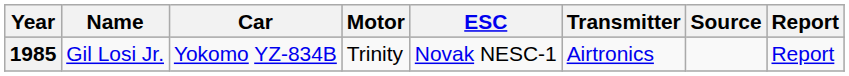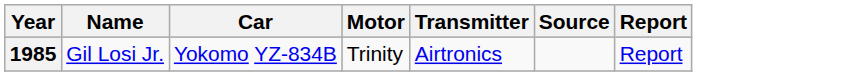 <table class="wikitable" style="font-size: 85%;">
 <tr>
 <th>Year</th>
 <th>Name</th>
 <th>Car</th>
 <th>Motor</th>
-<th><a href='#'>ESC</a></th>
 <th>Transmitter</th>
 <th>Source</th>
 <th>Report</th>
 </tr>
 <tr>
 <th>1985</th>
 <td> <a href='#'>Gil Losi Jr.</a></td>
 <td><a href='#'>Yokomo</a> <a href='#'>YZ-834B</a></td>
 <td>Trinity</td>
-<td><a href='#'>Novak</a> NESC-1</td>
 <td><a href='#'>Airtronics</a></td>
 <td></td>
 <td><a href='#'>Report</a></td>
 </tr>
 </table>
